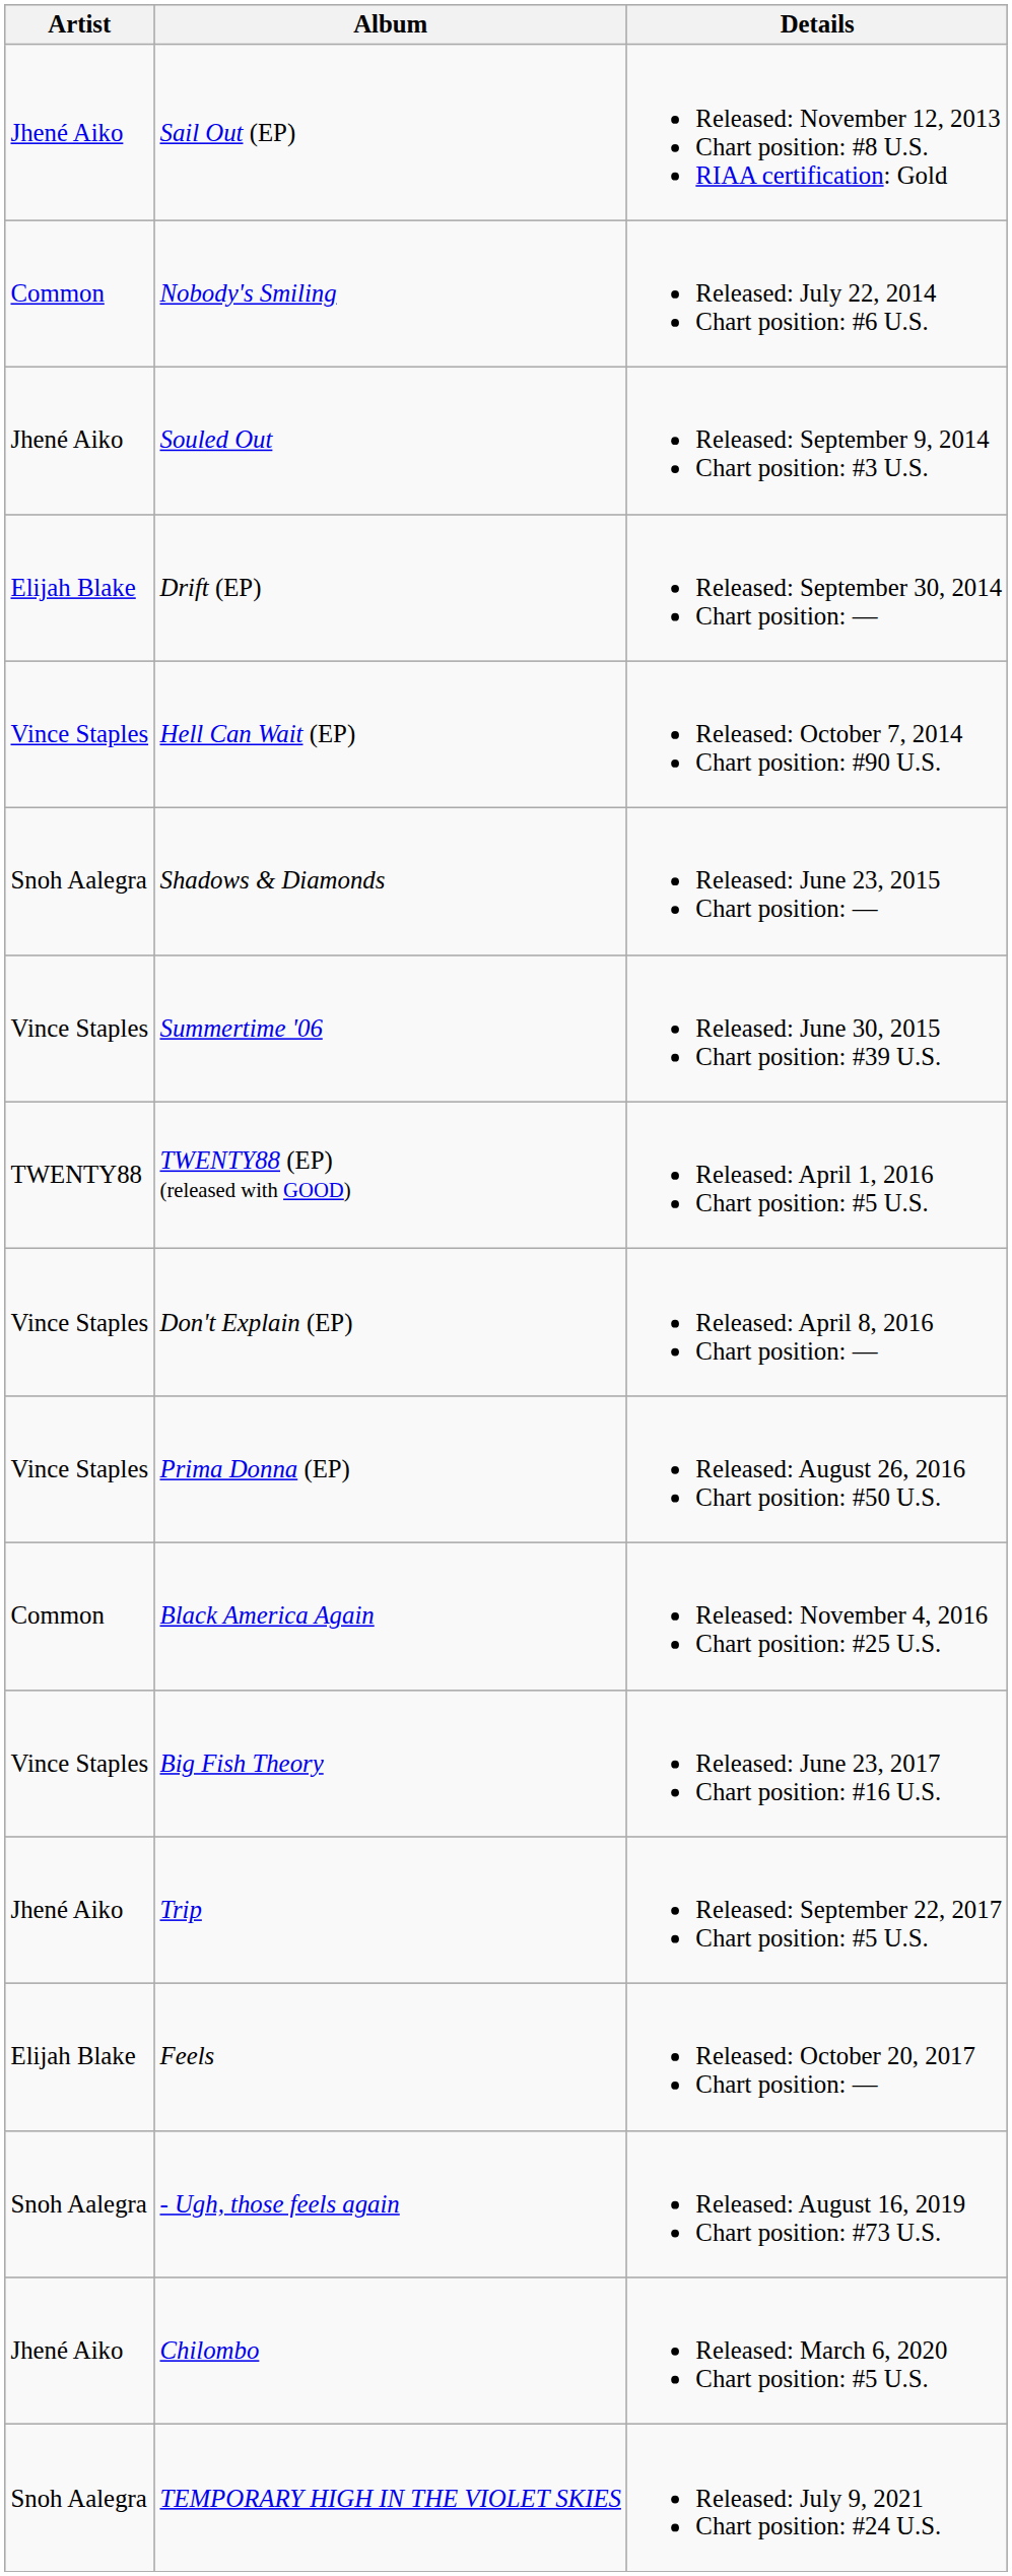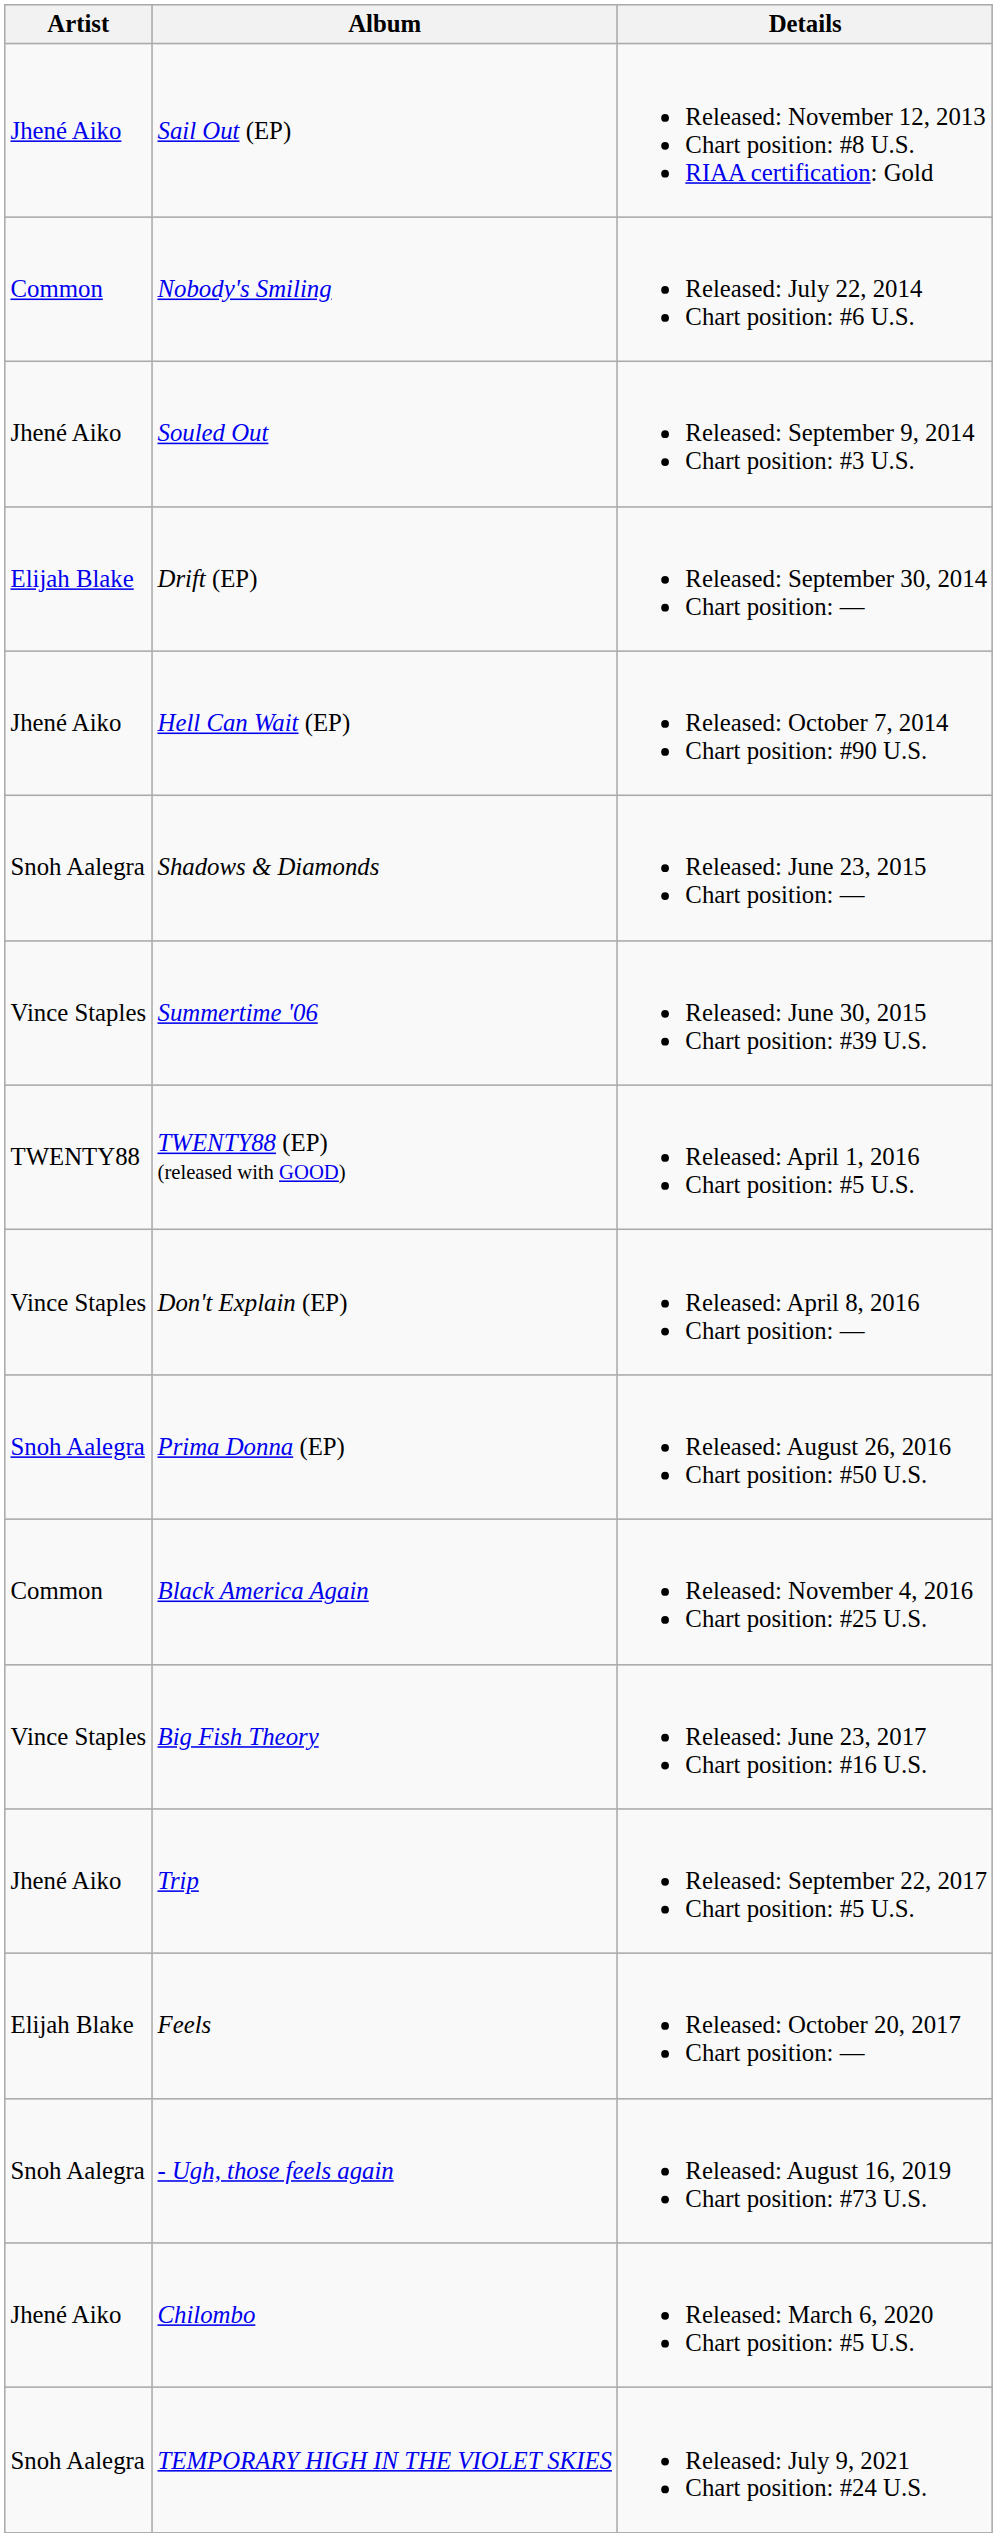 <table class="wikitable sortable">
 <tr>
 <th>Artist</th>
 <th>Album</th>
 <th class="unsortable">Details</th>
 </tr>
 <tr>
 <td><a href='#'>Jhené Aiko</a></td>
 <td><em><a href='#'>Sail Out</a></em> (EP)</td>
 <td><br><ul><li>Released: November 12, 2013</li><li>Chart position: #8 U.S.</li><li><a href='#'>RIAA certification</a>: Gold</li></ul></td>
 </tr>
 <tr>
 <td><a href='#'>Common</a></td>
 <td><em><a href='#'>Nobody's Smiling</a></em></td>
 <td><br><ul><li>Released: July 22, 2014</li><li>Chart position: #6 U.S.</li></ul></td>
 </tr>
 <tr>
 <td>Jhené Aiko</td>
 <td><em><a href='#'>Souled Out</a></em></td>
 <td><br><ul><li>Released: September 9, 2014</li><li>Chart position: #3 U.S.</li></ul></td>
 </tr>
 <tr>
 <td><a href='#'>Elijah Blake</a></td>
 <td><em>Drift</em> (EP)</td>
 <td><br><ul><li>Released: September 30, 2014</li><li>Chart position: —</li></ul></td>
 </tr>
 <tr>
-<td><a href='#'>Vince Staples</a></td>
+<td>Jhené Aiko</td>
 <td><em><a href='#'>Hell Can Wait</a></em> (EP)</td>
 <td><br><ul><li>Released: October 7, 2014</li><li>Chart position: #90 U.S.</li></ul></td>
 </tr>
 <tr>
 <td>Snoh Aalegra</td>
 <td><em>Shadows & Diamonds</em></td>
 <td><br><ul><li>Released: June 23, 2015</li><li>Chart position: —</li></ul></td>
 </tr>
 <tr>
 <td>Vince Staples</td>
 <td><em><a href='#'>Summertime '06</a></em></td>
 <td><br><ul><li>Released: June 30, 2015</li><li>Chart position: #39 U.S.</li></ul></td>
 </tr>
 <tr>
 <td>TWENTY88</td>
 <td><em><a href='#'>TWENTY88</a></em> (EP)<br><small>(released with <a href='#'>GOOD</a>)</small></td>
 <td><br><ul><li>Released: April 1, 2016</li><li>Chart position: #5 U.S.</li></ul></td>
 </tr>
 <tr>
 <td>Vince Staples</td>
 <td><em>Don't Explain</em> (EP)</td>
 <td><br><ul><li>Released: April 8, 2016</li><li>Chart position: —</li></ul></td>
 </tr>
 <tr>
-<td>Vince Staples</td>
+<td><a href='#'>Snoh Aalegra</a></td>
 <td><em><a href='#'>Prima Donna</a></em> (EP)</td>
 <td><br><ul><li>Released: August 26, 2016</li><li>Chart position: #50 U.S.</li></ul></td>
 </tr>
 <tr>
 <td>Common</td>
 <td><em><a href='#'>Black America Again</a></em></td>
 <td><br><ul><li>Released: November 4, 2016</li><li>Chart position: #25 U.S.</li></ul></td>
 </tr>
 <tr>
 <td>Vince Staples</td>
 <td><em><a href='#'>Big Fish Theory</a></em></td>
 <td><br><ul><li>Released: June 23, 2017</li><li>Chart position: #16 U.S.</li></ul></td>
 </tr>
 <tr>
 <td>Jhené Aiko</td>
 <td><em><a href='#'>Trip</a></em></td>
 <td><br><ul><li>Released: September 22, 2017</li><li>Chart position: #5 U.S.</li></ul></td>
 </tr>
 <tr>
 <td>Elijah Blake</td>
 <td><em>Feels</em></td>
 <td><br><ul><li>Released: October 20, 2017</li><li>Chart position: —</li></ul></td>
 </tr>
 <tr>
 <td>Snoh Aalegra</td>
 <td><em><a href='#'>- Ugh, those feels again</a></em></td>
 <td><br><ul><li>Released: August 16, 2019</li><li>Chart position: #73 U.S.</li></ul></td>
 </tr>
 <tr>
 <td>Jhené Aiko</td>
 <td><em><a href='#'>Chilombo</a></em></td>
 <td><br><ul><li>Released: March 6, 2020</li><li>Chart position: #5 U.S.</li></ul></td>
 </tr>
 <tr>
 <td>Snoh Aalegra</td>
 <td><em><a href='#'>TEMPORARY HIGH IN THE VIOLET SKIES</a></em></td>
 <td><br><ul><li>Released: July 9, 2021</li><li>Chart position: #24 U.S.</li></ul></td>
 </tr>
 </table>
